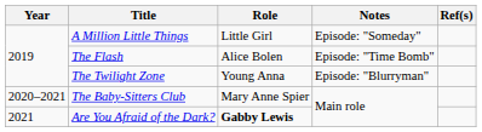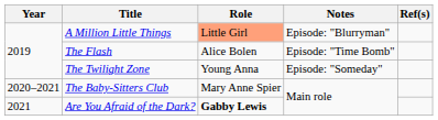 <table class="wikitable">
 <tr>
 <th>Year</th>
 <th>Title</th>
 <th>Role</th>
 <th>Notes</th>
 <th>Ref(s)</th>
 </tr>
 <tr>
 <td rowspan="3">2019</td>
 <td><em><a href='#'>A Million Little Things</a></em></td>
-<td>Little Girl</td>
-<td>Episode: "Someday"</td>
+<td style="background: lightsalmon;">Little Girl</td>
+<td>Episode: "Blurryman"</td>
 <td></td>
 </tr>
 <tr>
 <td><em><a href='#'>The Flash</a></em></td>
 <td>Alice Bolen</td>
 <td>Episode: "Time Bomb"</td>
 <td></td>
 </tr>
 <tr>
 <td><em><a href='#'>The Twilight Zone</a></em></td>
 <td>Young Anna</td>
-<td>Episode: "Blurryman"</td>
+<td>Episode: "Someday"</td>
 <td></td>
 </tr>
 <tr>
 <td>2020–2021</td>
 <td><em><a href='#'>The Baby-Sitters Club</a></em></td>
 <td>Mary Anne Spier</td>
 <td rowspan="2">Main role</td>
 <td></td>
 </tr>
 <tr>
 <td>2021</td>
 <td><em><a href='#'>Are You Afraid of the Dark?</a></em></td>
 <td><strong>Gabby Lewis</strong></td>
 <td></td>
 </tr>
 </table>
